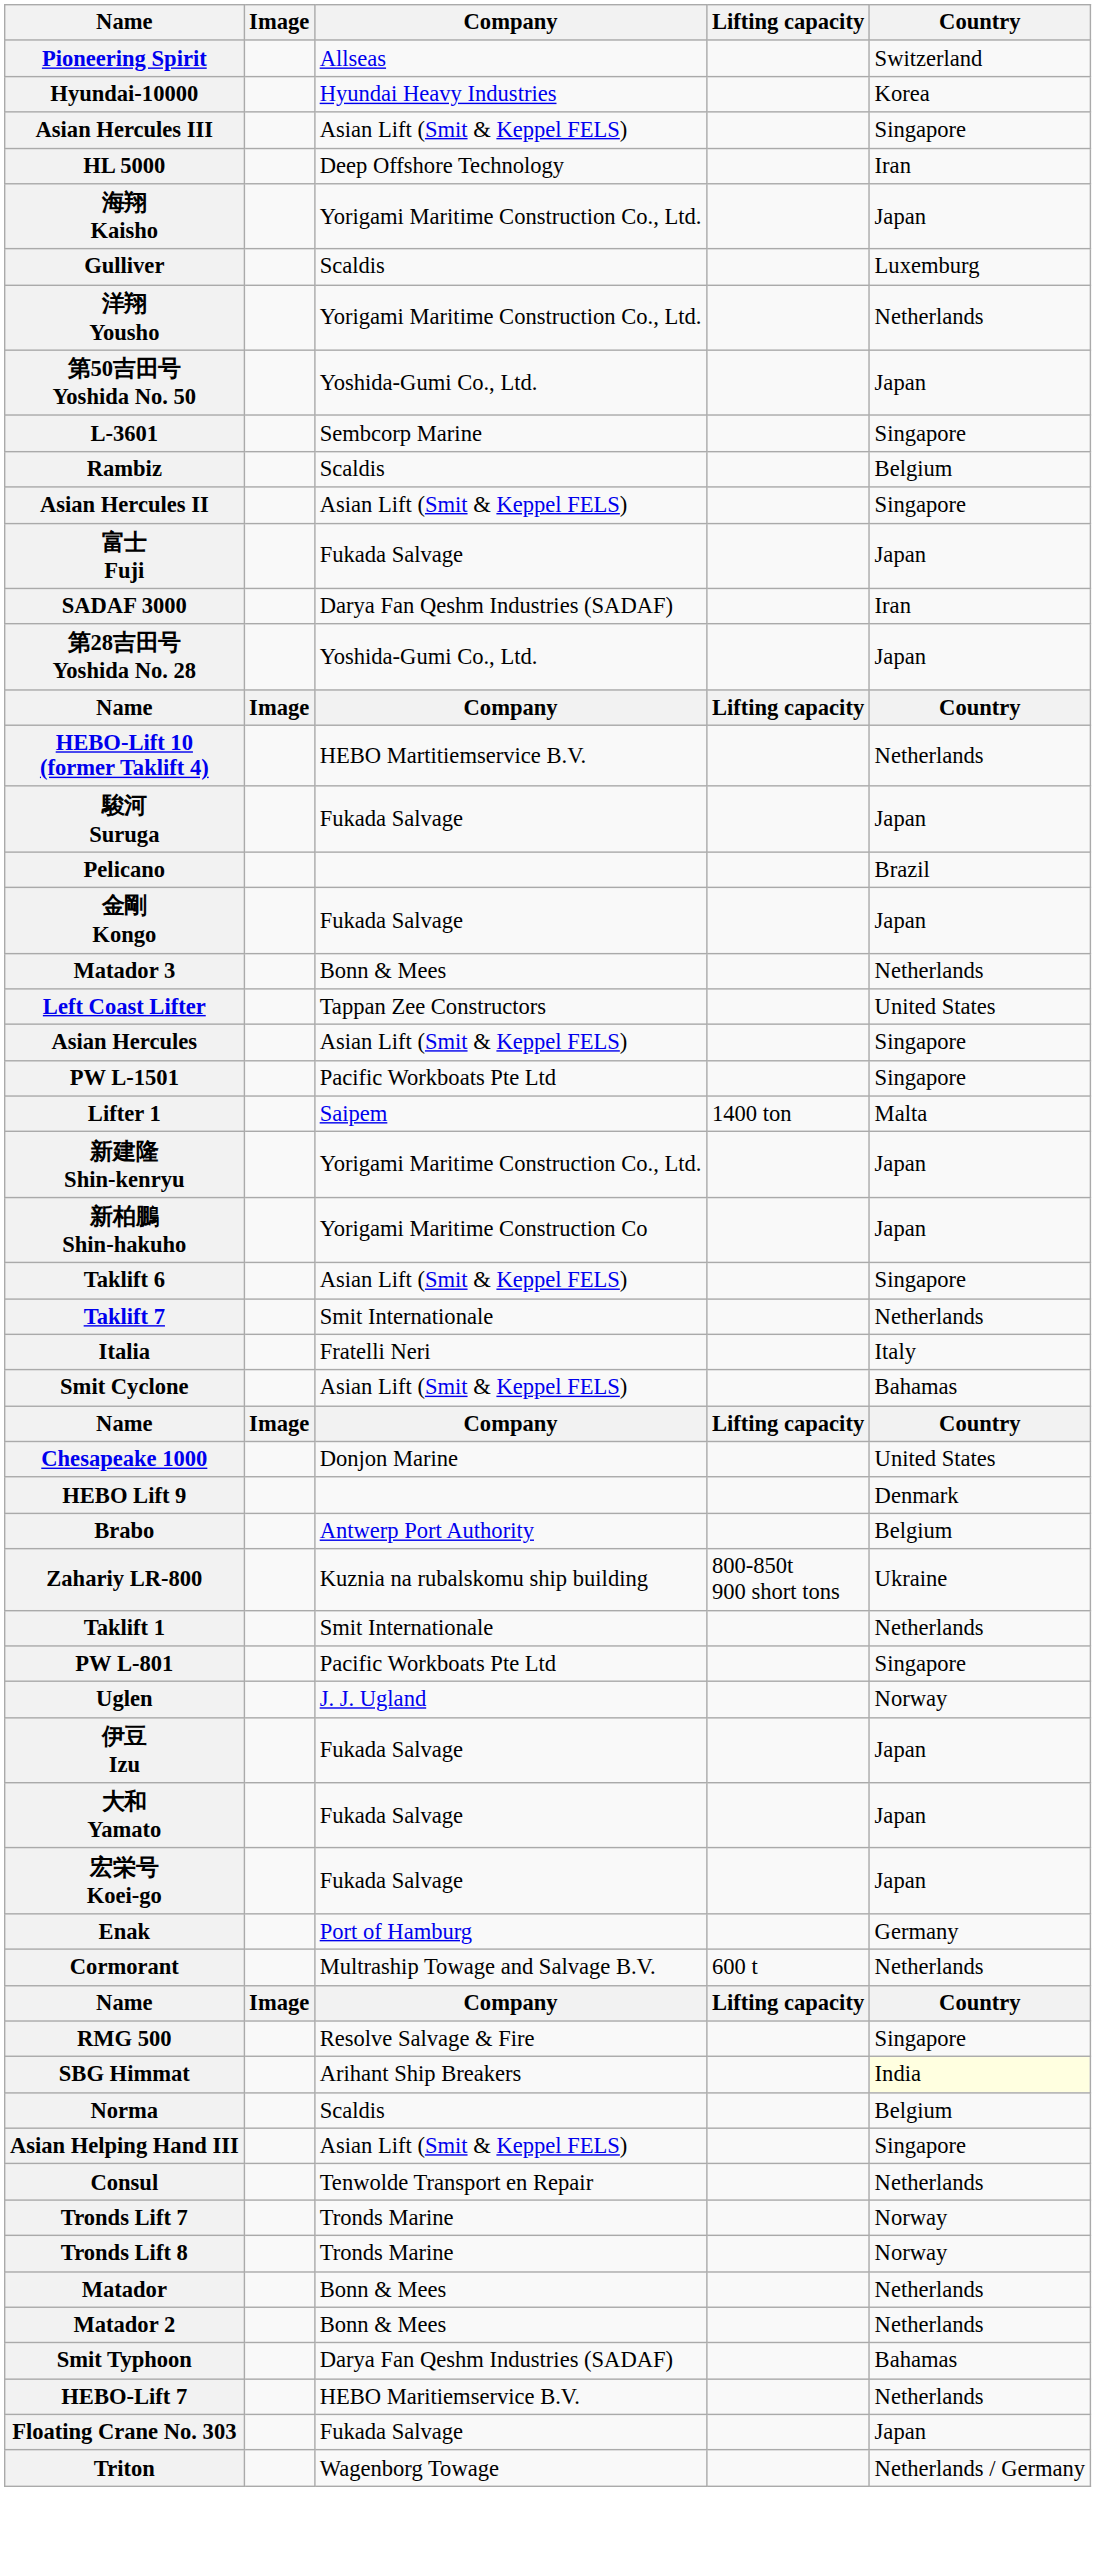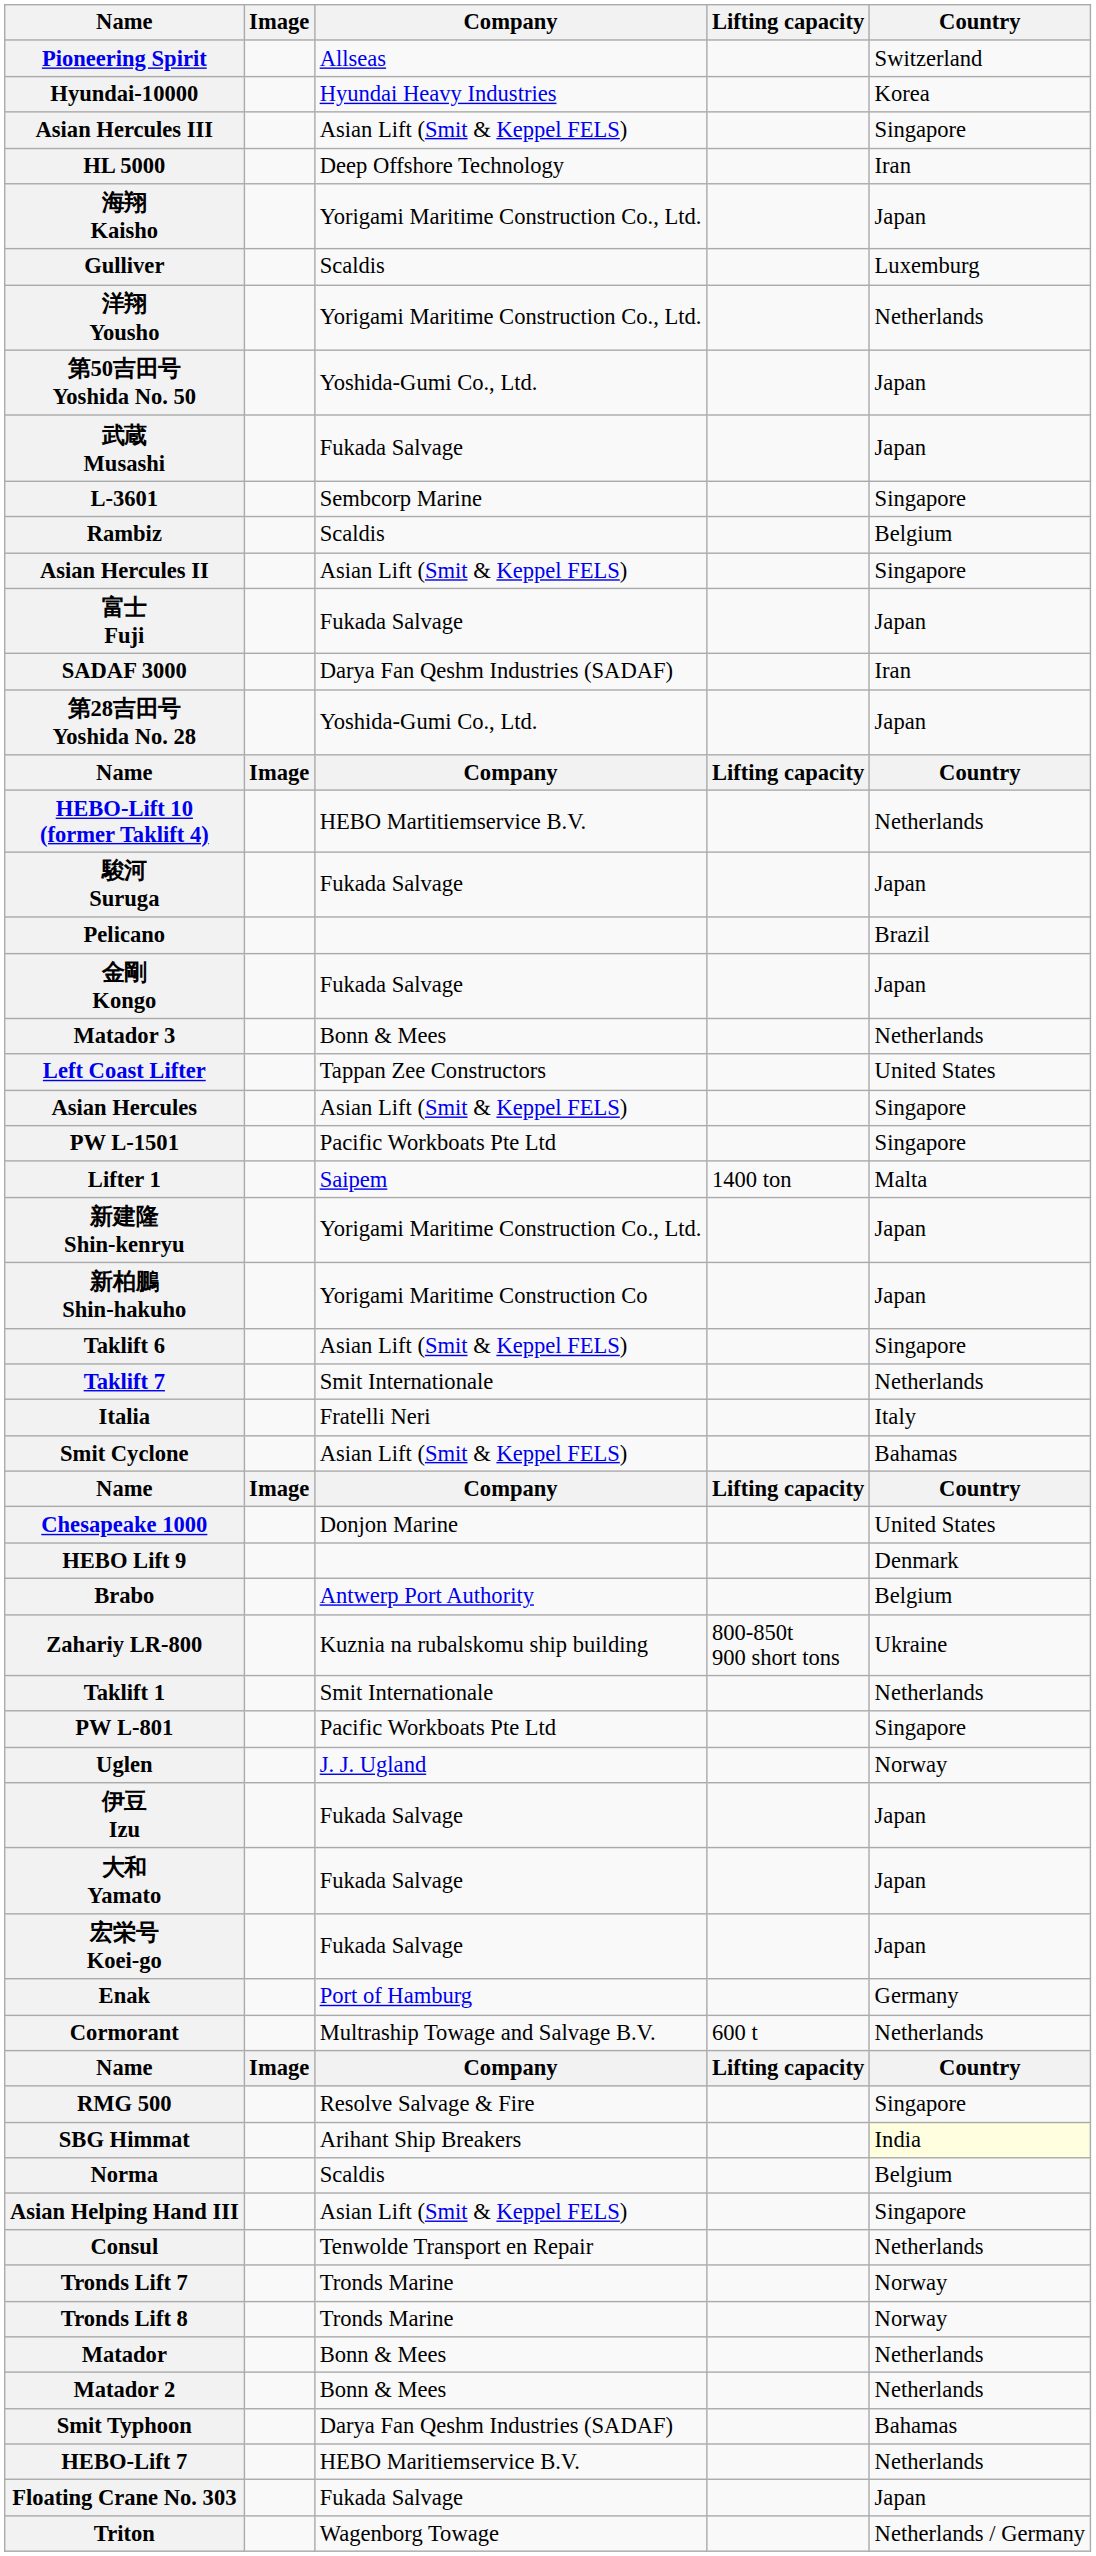 <table class="wikitable sortable">
 <tr>
 <th>Name</th>
 <th class="unsortable">Image</th>
 <th>Company</th>
 <th data-sort-type="number">Lifting capacity</th>
 <th>Country</th>
 </tr>
 <tr>
 <th><a href='#'>Pioneering Spirit</a></th>
 <td></td>
 <td><a href='#'>Allseas</a></td>
 <td></td>
 <td>Switzerland</td>
 </tr>
 <tr>
 <th>Hyundai-10000</th>
 <td></td>
 <td><a href='#'>Hyundai Heavy Industries</a></td>
 <td></td>
 <td>Korea</td>
 </tr>
 <tr>
 <th>Asian Hercules III</th>
 <td></td>
 <td>Asian Lift (<a href='#'>Smit</a> & <a href='#'>Keppel FELS</a>)</td>
 <td></td>
 <td>Singapore</td>
 </tr>
 <tr>
 <th>HL 5000</th>
 <td></td>
 <td>Deep Offshore Technology</td>
 <td></td>
 <td>Iran</td>
 </tr>
 <tr>
 <th>海翔<br>Kaisho</th>
 <td></td>
 <td>Yorigami Maritime Construction Co., Ltd.</td>
 <td></td>
 <td>Japan</td>
 </tr>
 <tr>
 <th>Gulliver</th>
 <td></td>
 <td>Scaldis</td>
 <td></td>
 <td>Luxemburg</td>
 </tr>
 <tr>
 <th>洋翔<br>Yousho</th>
 <td></td>
 <td>Yorigami Maritime Construction Co., Ltd.</td>
 <td></td>
 <td>Netherlands</td>
 </tr>
 <tr>
 <th>第50吉田号<br>Yoshida No. 50</th>
 <td></td>
 <td>Yoshida-Gumi Co., Ltd.</td>
+<td></td>
+<td>Japan</td>
+</tr>
+<tr>
+<th>武蔵<br>Musashi</th>
+<td></td>
+<td>Fukada Salvage</td>
 <td></td>
 <td>Japan</td>
 </tr>
 <tr>
 <th>L-3601</th>
 <td></td>
 <td>Sembcorp Marine</td>
 <td></td>
 <td>Singapore</td>
 </tr>
 <tr>
 <th>Rambiz</th>
 <td></td>
 <td>Scaldis</td>
 <td></td>
 <td>Belgium</td>
 </tr>
 <tr>
 <th>Asian Hercules II</th>
 <td></td>
 <td>Asian Lift (<a href='#'>Smit</a> & <a href='#'>Keppel FELS</a>)</td>
 <td></td>
 <td>Singapore</td>
 </tr>
 <tr>
 <th>富士<br>Fuji</th>
 <td></td>
 <td>Fukada Salvage</td>
 <td></td>
 <td>Japan</td>
 </tr>
 <tr>
 <th>SADAF 3000</th>
 <td></td>
 <td>Darya Fan Qeshm Industries (SADAF)</td>
 <td></td>
 <td>Iran</td>
 </tr>
 <tr>
 <th>第28吉田号<br>Yoshida No. 28</th>
 <td></td>
 <td>Yoshida-Gumi Co., Ltd.</td>
 <td></td>
 <td>Japan</td>
 </tr>
 <tr>
 <th>Name</th>
 <th class="unsortable">Image</th>
 <th>Company</th>
 <th data-sort-type="number">Lifting capacity</th>
 <th>Country</th>
 </tr>
 <tr>
 <th><a href='#'>HEBO-Lift 10</a><br><a href='#'>(former Taklift 4)</a></th>
 <td></td>
 <td>HEBO Martitiemservice B.V.</td>
 <td></td>
 <td>Netherlands</td>
 </tr>
 <tr>
 <th>駿河<br>Suruga</th>
 <td></td>
 <td>Fukada Salvage</td>
 <td></td>
 <td>Japan</td>
 </tr>
 <tr>
 <th>Pelicano</th>
 <td></td>
 <td></td>
 <td></td>
 <td>Brazil</td>
 </tr>
 <tr>
 <th>金剛<br>Kongo</th>
 <td></td>
 <td>Fukada Salvage</td>
 <td></td>
 <td>Japan</td>
 </tr>
 <tr>
 <th>Matador 3</th>
 <td></td>
 <td>Bonn & Mees</td>
 <td></td>
 <td>Netherlands</td>
 </tr>
 <tr>
 <th><a href='#'>Left Coast Lifter</a></th>
 <td></td>
 <td>Tappan Zee Constructors</td>
 <td></td>
 <td>United States</td>
 </tr>
 <tr>
 <th>Asian Hercules</th>
 <td></td>
 <td>Asian Lift (<a href='#'>Smit</a> & <a href='#'>Keppel FELS</a>)</td>
 <td></td>
 <td>Singapore</td>
 </tr>
 <tr>
 <th>PW L-1501</th>
 <td></td>
 <td>Pacific Workboats Pte Ltd</td>
 <td></td>
 <td>Singapore</td>
 </tr>
 <tr>
 <th>Lifter 1</th>
 <td></td>
 <td><a href='#'>Saipem</a></td>
 <td>1400 ton</td>
 <td>Malta</td>
 </tr>
 <tr>
 <th>新建隆<br>Shin-kenryu</th>
 <td></td>
 <td>Yorigami Maritime Construction Co., Ltd.</td>
 <td></td>
 <td>Japan</td>
 </tr>
 <tr>
 <th>新柏鵬<br>Shin-hakuho</th>
 <td></td>
 <td>Yorigami Maritime Construction Co</td>
 <td></td>
 <td>Japan</td>
 </tr>
 <tr>
 <th>Taklift 6</th>
 <td></td>
 <td>Asian Lift (<a href='#'>Smit</a> & <a href='#'>Keppel FELS</a>)</td>
 <td></td>
 <td>Singapore</td>
 </tr>
 <tr>
 <th><a href='#'>Taklift 7</a></th>
 <td></td>
 <td>Smit Internationale</td>
 <td></td>
 <td>Netherlands</td>
 </tr>
 <tr>
 <th>Italia</th>
 <td></td>
 <td>Fratelli Neri</td>
 <td></td>
 <td>Italy</td>
 </tr>
 <tr>
 <th>Smit Cyclone</th>
 <td></td>
 <td>Asian Lift (<a href='#'>Smit</a> & <a href='#'>Keppel FELS</a>)</td>
 <td></td>
 <td>Bahamas</td>
 </tr>
 <tr>
 <th>Name</th>
 <th class="unsortable">Image</th>
 <th>Company</th>
 <th data-sort-type="number">Lifting capacity</th>
 <th>Country</th>
 </tr>
 <tr>
 <th><a href='#'>Chesapeake 1000</a></th>
 <td></td>
 <td>Donjon Marine</td>
 <td></td>
 <td>United States</td>
 </tr>
 <tr>
 <th>HEBO Lift 9</th>
 <td></td>
 <td></td>
 <td></td>
 <td>Denmark</td>
 </tr>
 <tr>
 <th>Brabo</th>
 <td></td>
 <td><a href='#'>Antwerp Port Authority</a></td>
 <td></td>
 <td>Belgium</td>
 </tr>
 <tr>
 <th>Zahariy LR-800</th>
 <td></td>
 <td>Kuznia na rubalskomu ship building</td>
 <td>800-850t<br>900 short tons</td>
 <td>Ukraine</td>
 </tr>
 <tr>
 <th>Taklift 1</th>
 <td></td>
 <td>Smit Internationale</td>
 <td></td>
 <td>Netherlands</td>
 </tr>
 <tr>
 <th>PW L-801</th>
 <td></td>
 <td>Pacific Workboats Pte Ltd</td>
 <td></td>
 <td>Singapore</td>
 </tr>
 <tr>
 <th>Uglen</th>
 <td></td>
 <td><a href='#'>J. J. Ugland</a></td>
 <td></td>
 <td>Norway</td>
 </tr>
 <tr>
 <th>伊豆<br>Izu</th>
 <td></td>
 <td>Fukada Salvage</td>
 <td></td>
 <td>Japan</td>
 </tr>
 <tr>
 <th>大和<br>Yamato</th>
 <td></td>
 <td>Fukada Salvage</td>
 <td></td>
 <td>Japan</td>
 </tr>
 <tr>
 <th>宏栄号<br>Koei-go</th>
 <td></td>
 <td>Fukada Salvage</td>
 <td></td>
 <td>Japan</td>
 </tr>
 <tr>
 <th>Enak</th>
 <td></td>
 <td><a href='#'>Port of Hamburg</a></td>
 <td></td>
 <td>Germany</td>
 </tr>
 <tr>
 <th>Cormorant</th>
 <td></td>
 <td>Multraship Towage and Salvage B.V.</td>
 <td>600 t </td>
 <td>Netherlands</td>
 </tr>
 <tr>
 <th>Name</th>
 <th class="unsortable">Image</th>
 <th>Company</th>
 <th data-sort-type="number">Lifting capacity</th>
 <th>Country</th>
 </tr>
 <tr>
 <th>RMG 500</th>
 <td></td>
 <td>Resolve Salvage & Fire</td>
 <td></td>
 <td>Singapore</td>
 </tr>
 <tr>
 <th>SBG Himmat</th>
 <td></td>
 <td>Arihant Ship Breakers</td>
 <td></td>
 <td style="background: lightyellow;">India</td>
 </tr>
 <tr>
 <th>Norma</th>
 <td></td>
 <td>Scaldis</td>
 <td></td>
 <td>Belgium</td>
 </tr>
 <tr>
 <th>Asian Helping Hand III</th>
 <td></td>
 <td>Asian Lift (<a href='#'>Smit</a> & <a href='#'>Keppel FELS</a>)</td>
 <td></td>
 <td>Singapore</td>
 </tr>
 <tr>
 <th>Consul</th>
 <td></td>
 <td>Tenwolde Transport en Repair</td>
 <td></td>
 <td>Netherlands</td>
 </tr>
 <tr>
 <th>Tronds Lift 7</th>
 <td></td>
 <td>Tronds Marine</td>
 <td></td>
 <td>Norway</td>
 </tr>
 <tr>
 <th>Tronds Lift 8</th>
 <td></td>
 <td>Tronds Marine</td>
 <td></td>
 <td>Norway</td>
 </tr>
 <tr>
 <th>Matador</th>
 <td></td>
 <td>Bonn & Mees</td>
 <td></td>
 <td>Netherlands</td>
 </tr>
 <tr>
 <th>Matador 2</th>
 <td></td>
 <td>Bonn & Mees</td>
 <td></td>
 <td>Netherlands</td>
 </tr>
 <tr>
 <th>Smit Typhoon</th>
 <td></td>
 <td>Darya Fan Qeshm Industries (SADAF)</td>
 <td></td>
 <td>Bahamas</td>
 </tr>
 <tr>
 <th>HEBO-Lift 7</th>
 <td></td>
 <td>HEBO Maritiemservice B.V.</td>
 <td></td>
 <td>Netherlands</td>
 </tr>
 <tr>
 <th>Floating Crane No. 303</th>
 <td></td>
 <td>Fukada Salvage</td>
 <td></td>
 <td>Japan</td>
 </tr>
 <tr>
 <th>Triton</th>
 <td></td>
 <td>Wagenborg Towage</td>
 <td></td>
 <td>Netherlands / Germany</td>
 </tr>
 </table>
